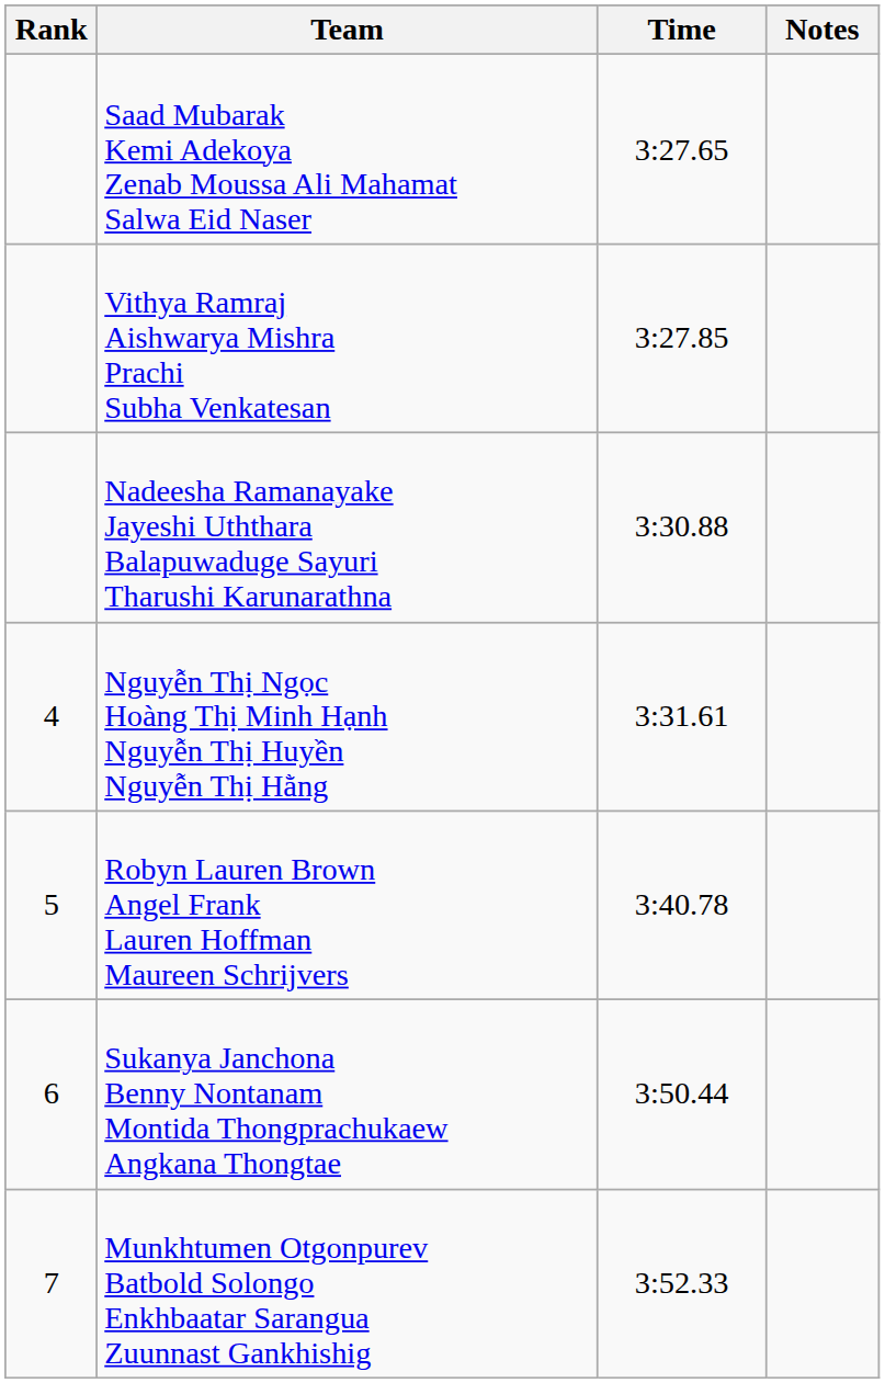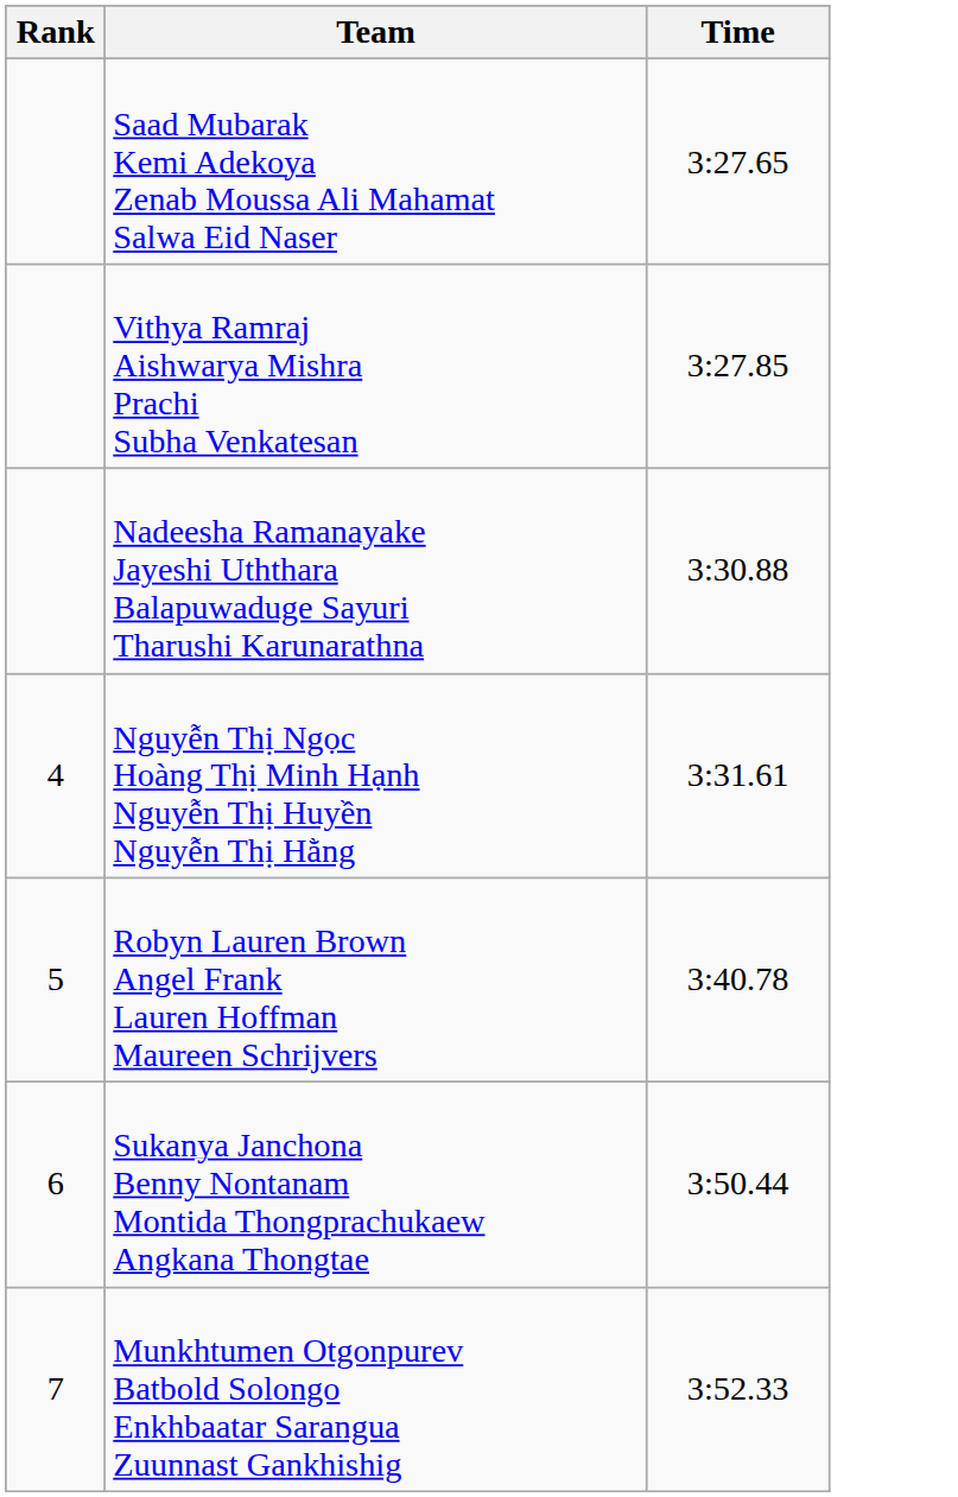 <table class="wikitable sortable" style="text-align:center">
 <tr>
 <th width=40>Rank</th>
 <th width=250>Team</th>
 <th width=80>Time</th>
-<th width=50>Notes</th>
 </tr>
 <tr>
 <td></td>
 <td align="left"><br><a href='#'>Saad Mubarak</a><br><a href='#'>Kemi Adekoya</a><br><a href='#'>Zenab Moussa Ali Mahamat</a><br><a href='#'>Salwa Eid Naser</a></td>
 <td>3:27.65</td>
-<td></td>
 </tr>
 <tr>
 <td></td>
 <td align="left"><br><a href='#'>Vithya Ramraj</a><br><a href='#'>Aishwarya Mishra</a><br><a href='#'>Prachi</a><br><a href='#'>Subha Venkatesan</a></td>
 <td>3:27.85</td>
-<td></td>
 </tr>
 <tr>
 <td></td>
 <td align="left"><br><a href='#'>Nadeesha Ramanayake</a><br><a href='#'>Jayeshi Uththara</a><br><a href='#'>Balapuwaduge Sayuri</a><br><a href='#'>Tharushi Karunarathna</a></td>
 <td>3:30.88</td>
-<td></td>
 </tr>
 <tr>
 <td>4</td>
 <td align=left><br><a href='#'>Nguyễn Thị Ngọc</a><br><a href='#'>Hoàng Thị Minh Hạnh</a><br><a href='#'>Nguyễn Thị Huyền</a><br><a href='#'>Nguyễn Thị Hằng</a></td>
 <td>3:31.61</td>
-<td></td>
 </tr>
 <tr>
 <td>5</td>
 <td align=left><br><a href='#'>Robyn Lauren Brown</a><br><a href='#'>Angel Frank</a><br><a href='#'>Lauren Hoffman</a><br><a href='#'>Maureen Schrijvers</a></td>
 <td>3:40.78</td>
-<td></td>
 </tr>
 <tr>
 <td>6</td>
 <td align=left><br><a href='#'>Sukanya Janchona</a><br><a href='#'>Benny Nontanam</a><br><a href='#'>Montida Thongprachukaew</a><br><a href='#'>Angkana Thongtae</a></td>
 <td>3:50.44</td>
-<td></td>
 </tr>
 <tr>
 <td>7</td>
 <td align=left><br><a href='#'>Munkhtumen Otgonpurev</a><br><a href='#'>Batbold Solongo</a><br><a href='#'>Enkhbaatar Sarangua</a><br><a href='#'>Zuunnast Gankhishig</a></td>
 <td>3:52.33</td>
-<td></td>
 </tr>
 </table>
